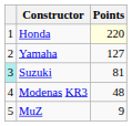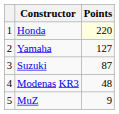 <table class="wikitable" style="font-size: 95%;">
 <tr>
 <th></th>
 <th>Constructor</th>
 <th>Points</th>
 </tr>
 <tr>
 <td align=center>1</td>
 <td> <a href='#'>Honda</a></td>
 <td align=right style="background: lightyellow;">220</td>
 </tr>
 <tr>
 <td align=center>2</td>
 <td> <a href='#'>Yamaha</a></td>
 <td align=right>127</td>
 </tr>
 <tr>
-<td align=center style="background: paleturquoise;">3</td>
+<td align=center>3</td>
 <td> <a href='#'>Suzuki</a></td>
-<td align=right>81</td>
+<td align=right>87</td>
 </tr>
 <tr>
 <td align=center>4</td>
 <td> <a href='#'>Modenas</a> <a href='#'>KR3</a></td>
 <td align=right>48</td>
 </tr>
 <tr>
 <td align=center>5</td>
 <td> <a href='#'>MuZ</a></td>
 <td align=right>9</td>
 </tr>
 </table>
